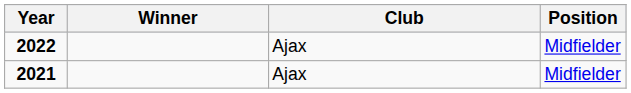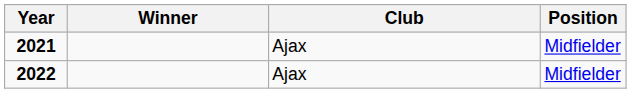 <table class="wikitable sortable">
 <tr style="background:#CEDAF2">
 <th width="50">Year</th>
 <th class="unsortable" width="175">Winner</th>
 <th class="unsortable" width="240">Club</th>
 <th class="unsortable" width="70">Position</th>
 </tr>
 <tr>
+<td align="center"><strong>2021</strong></td>
+<td></td>
+<td> Ajax</td>
+<td><a href='#'>Midfielder</a></td>
+</tr>
+<tr>
 <td align="center"><strong>2022</strong></td>
 <td></td>
 <td> Ajax</td>
 <td><a href='#'>Midfielder</a></td>
 </tr>
-<tr>
-<td align="center"><strong>2021</strong></td>
-<td></td>
-<td> Ajax</td>
-<td><a href='#'>Midfielder</a></td>
-</tr>
 </table>
